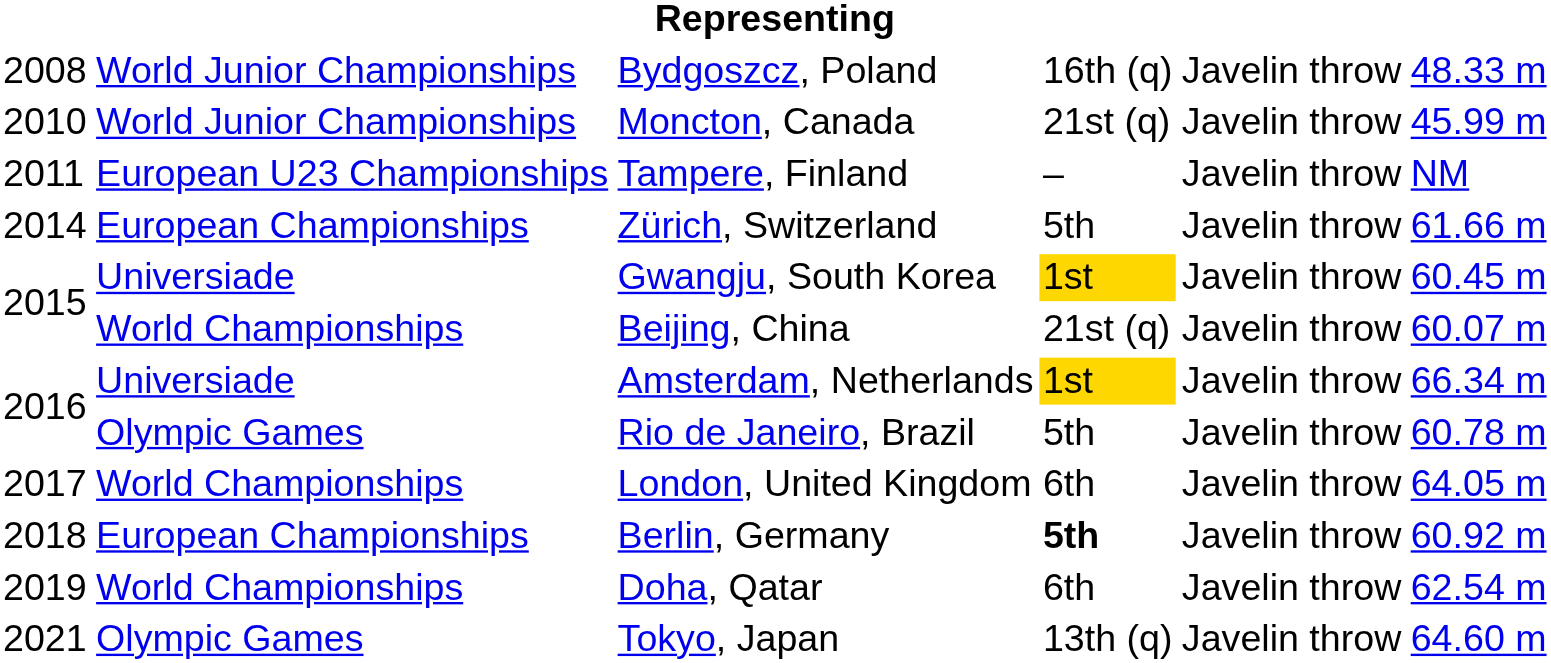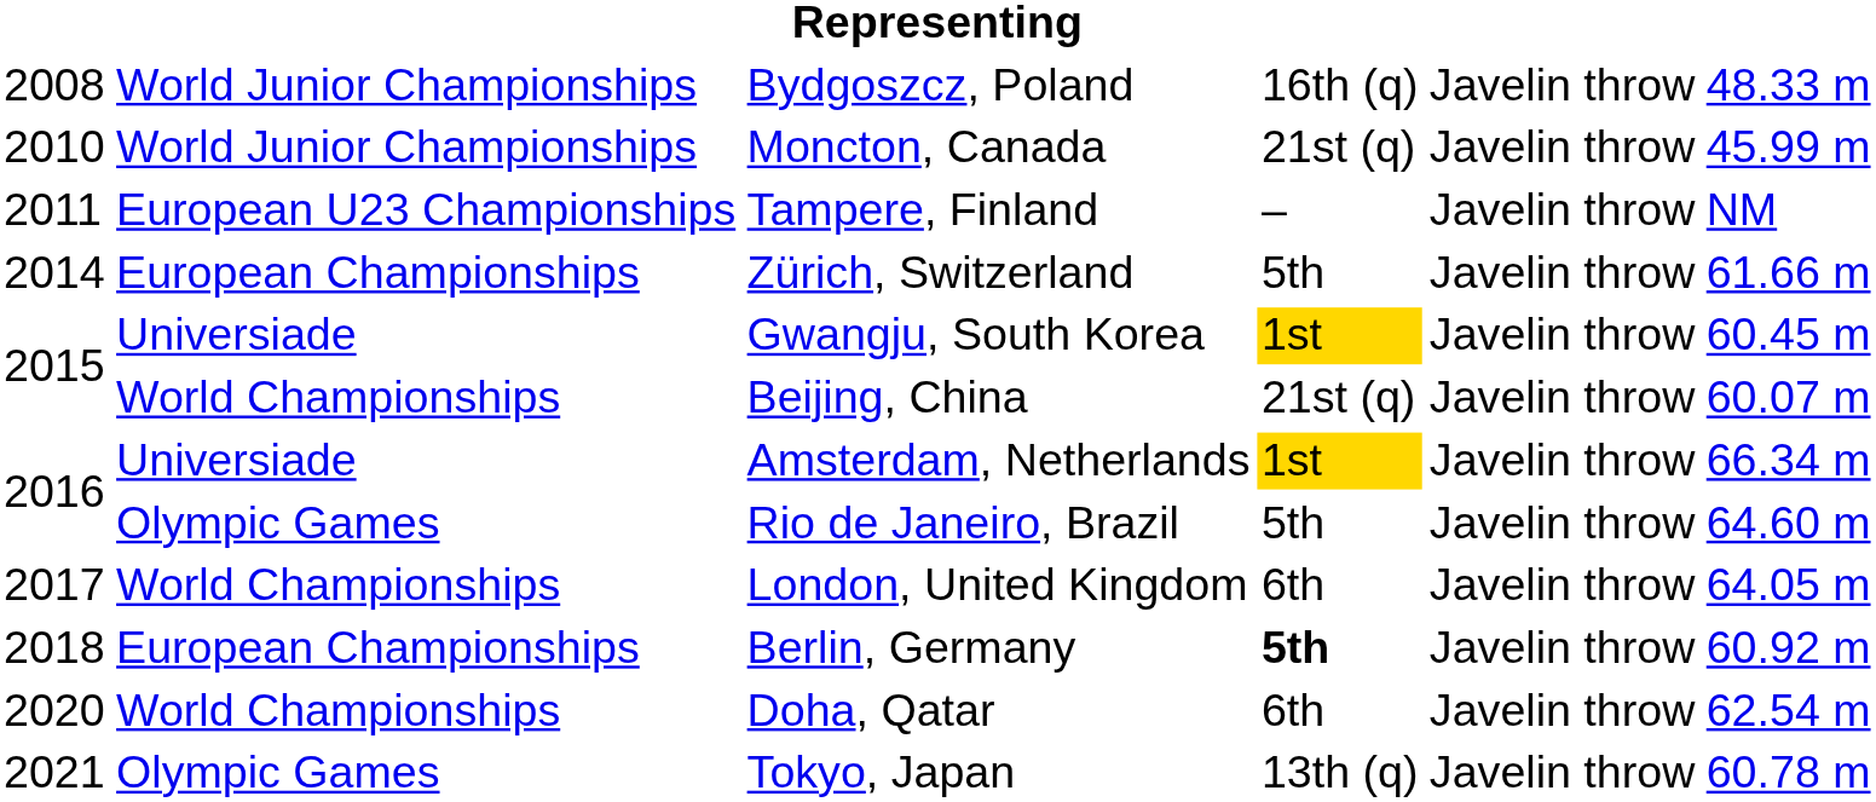 <table>
 <tr>
 <th colspan="6">Representing </th>
 </tr>
 <tr>
 <td>2008</td>
 <td><a href='#'>World Junior Championships</a></td>
 <td><a href='#'>Bydgoszcz</a>, Poland</td>
 <td>16th (q)</td>
 <td>Javelin throw</td>
 <td><a href='#'>48.33 m</a></td>
 </tr>
 <tr>
 <td>2010</td>
 <td><a href='#'>World Junior Championships</a></td>
 <td><a href='#'>Moncton</a>, Canada</td>
 <td>21st (q)</td>
 <td>Javelin throw</td>
 <td><a href='#'>45.99 m</a></td>
 </tr>
 <tr>
 <td>2011</td>
 <td><a href='#'>European U23 Championships</a></td>
 <td><a href='#'>Tampere</a>, Finland</td>
 <td>–</td>
 <td>Javelin throw</td>
 <td><a href='#'>NM</a></td>
 </tr>
 <tr>
 <td>2014</td>
 <td><a href='#'>European Championships</a></td>
 <td><a href='#'>Zürich</a>, Switzerland</td>
 <td>5th</td>
 <td>Javelin throw</td>
 <td><a href='#'>61.66 m</a></td>
 </tr>
 <tr>
 <td rowspan=2>2015</td>
 <td><a href='#'>Universiade</a></td>
 <td><a href='#'>Gwangju</a>, South Korea</td>
 <td bgcolor=gold>1st</td>
 <td>Javelin throw</td>
 <td><a href='#'>60.45 m</a></td>
 </tr>
 <tr>
 <td><a href='#'>World Championships</a></td>
 <td><a href='#'>Beijing</a>, China</td>
 <td>21st (q)</td>
 <td>Javelin throw</td>
 <td><a href='#'>60.07 m</a></td>
 </tr>
 <tr>
 <td rowspan=2>2016</td>
 <td><a href='#'>Universiade</a></td>
 <td><a href='#'>Amsterdam</a>, Netherlands</td>
 <td bgcolor=gold>1st</td>
 <td>Javelin throw</td>
 <td><a href='#'>66.34 m</a></td>
 </tr>
 <tr>
 <td><a href='#'>Olympic Games</a></td>
 <td><a href='#'>Rio de Janeiro</a>, Brazil</td>
 <td>5th</td>
 <td>Javelin throw</td>
-<td><a href='#'>60.78 m</a></td>
+<td><a href='#'>64.60 m</a></td>
 </tr>
 <tr>
 <td>2017</td>
 <td><a href='#'>World Championships</a></td>
 <td><a href='#'>London</a>, United Kingdom</td>
 <td>6th</td>
 <td>Javelin throw</td>
 <td><a href='#'>64.05 m</a></td>
 </tr>
 <tr>
 <td>2018</td>
 <td><a href='#'>European Championships</a></td>
 <td><a href='#'>Berlin</a>, Germany</td>
 <td><strong>5th</strong></td>
 <td>Javelin throw</td>
 <td><a href='#'>60.92 m</a></td>
 </tr>
 <tr>
-<td>2019</td>
+<td>2020</td>
 <td><a href='#'>World Championships</a></td>
 <td><a href='#'>Doha</a>, Qatar</td>
 <td>6th</td>
 <td>Javelin throw</td>
 <td><a href='#'>62.54 m</a></td>
 </tr>
 <tr>
 <td>2021</td>
 <td><a href='#'>Olympic Games</a></td>
 <td><a href='#'>Tokyo</a>, Japan</td>
 <td>13th (q)</td>
 <td>Javelin throw</td>
-<td><a href='#'>64.60 m</a></td>
+<td><a href='#'>60.78 m</a></td>
 </tr>
 </table>
